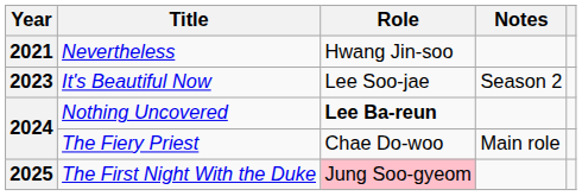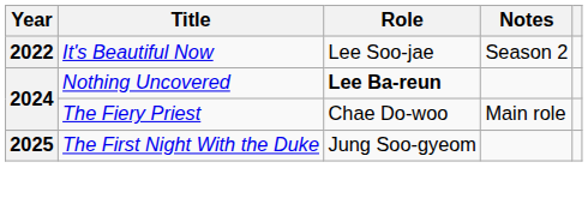 <table class="wikitable sortable plainrowheaders">
 <tr>
 <th scope="col">Year</th>
 <th scope="col">Title</th>
 <th scope="col">Role</th>
 <th scope="col" class="unsortable">Notes</th>
 <th scope="col" class="unsortable"></th>
 </tr>
 <tr>
-<th scope="row">2021</th>
-<td><em><a href='#'>Nevertheless</a></em></td>
-<td>Hwang Jin-soo</td>
-<td></td>
-<td></td>
-</tr>
-<tr>
-<th scope="row">2023</th>
+<th scope="row">2022</th>
 <td><em><a href='#'>It's Beautiful Now</a></em></td>
 <td>Lee Soo-jae</td>
 <td>Season 2</td>
 <td></td>
 </tr>
 <tr>
 <th scope="row" rowspan="2">2024</th>
 <td><em><a href='#'>Nothing Uncovered</a></em></td>
 <td><strong>Lee Ba-reun</strong></td>
 <td></td>
 <td></td>
 </tr>
 <tr>
 <td><em><a href='#'>The Fiery Priest</a></em></td>
 <td>Chae Do-woo</td>
 <td>Main role</td>
 <td></td>
 </tr>
 <tr>
 <th scope="row">2025</th>
 <td><em><a href='#'>The First Night With the Duke</a></em></td>
-<td style="background: pink;">Jung Soo-gyeom</td>
+<td>Jung Soo-gyeom</td>
 <td></td>
 <td></td>
 </tr>
 </table>
